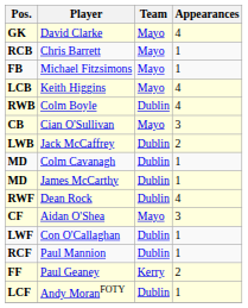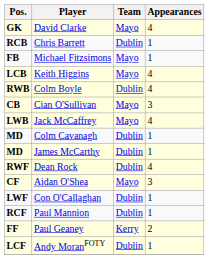 <table class="wikitable">
 <tr>
 <th>Pos.</th>
 <th>Player</th>
 <th>Team</th>
 <th>Appearances</th>
 </tr>
 <tr bgcolor="#FFFFDD">
 <td><strong>GK</strong></td>
 <td> <a href='#'>David Clarke</a></td>
 <td><a href='#'>Mayo</a></td>
 <td>4</td>
 </tr>
 <tr>
 <td><strong>RCB</strong></td>
 <td> <a href='#'>Chris Barrett</a></td>
-<td><a href='#'>Mayo</a></td>
+<td><a href='#'>Dublin</a></td>
 <td>1</td>
 </tr>
 <tr>
 <td><strong>FB</strong></td>
 <td> <a href='#'>Michael Fitzsimons</a></td>
 <td><a href='#'>Mayo</a></td>
 <td>1</td>
 </tr>
 <tr bgcolor="#FFFFDD">
 <td><strong>LCB</strong></td>
 <td> <a href='#'>Keith Higgins</a></td>
 <td><a href='#'>Mayo</a></td>
 <td>4</td>
 </tr>
 <tr bgcolor="#FFFFDD" |->
 <td><strong>RWB</strong></td>
 <td> <a href='#'>Colm Boyle</a></td>
 <td><a href='#'>Dublin</a></td>
 <td>4</td>
 </tr>
 <tr bgcolor="#FFFFDD">
 <td><strong>CB</strong></td>
 <td> <a href='#'>Cian O'Sullivan</a></td>
 <td><a href='#'>Mayo</a></td>
 <td>3</td>
 </tr>
 <tr bgcolor="#FFFFDD">
 <td><strong>LWB</strong></td>
 <td> <a href='#'>Jack McCaffrey</a></td>
-<td><a href='#'>Dublin</a></td>
-<td>2</td>
+<td><a href='#'>Mayo</a></td>
+<td>4</td>
 </tr>
 <tr>
 <td><strong>MD</strong></td>
 <td> <a href='#'>Colm Cavanagh</a></td>
 <td><a href='#'>Dublin</a></td>
 <td>1</td>
 </tr>
 <tr bgcolor="#FFFFDD">
 <td><strong>MD</strong></td>
 <td> <a href='#'>James McCarthy</a></td>
 <td><a href='#'>Dublin</a></td>
 <td>1</td>
 </tr>
 <tr bgcolor="#FFFFDD">
 <td><strong>RWF</strong></td>
 <td> <a href='#'>Dean Rock</a></td>
 <td><a href='#'>Dublin</a></td>
 <td>4</td>
 </tr>
 <tr bgcolor="#FFFFDD">
 <td><strong>CF</strong></td>
 <td> <a href='#'>Aidan O'Shea</a></td>
 <td><a href='#'>Mayo</a></td>
 <td>3</td>
 </tr>
 <tr>
 <td><strong>LWF</strong></td>
 <td> <a href='#'>Con O'Callaghan</a></td>
 <td><a href='#'>Dublin</a></td>
 <td>1</td>
 </tr>
 <tr>
 <td><strong>RCF</strong></td>
 <td> <a href='#'>Paul Mannion</a></td>
 <td><a href='#'>Dublin</a></td>
 <td>1</td>
 </tr>
 <tr bgcolor="#FFFFDD">
 <td><strong>FF</strong></td>
 <td> <a href='#'>Paul Geaney</a></td>
 <td><a href='#'>Kerry</a></td>
 <td>2</td>
 </tr>
 <tr bgcolor="#FFFFDD">
 <td><strong>LCF</strong></td>
 <td> <a href='#'>Andy Moran</a><sup>FOTY</sup></td>
 <td><a href='#'>Dublin</a></td>
 <td>1</td>
 </tr>
 <tr>
 </tr>
 </table>
